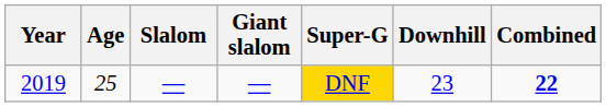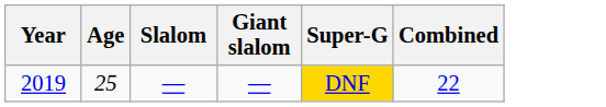 <table class=wikitable style="text-align:center">
 <tr>
 <th>  Year  </th>
 <th>Age</th>
 <th> Slalom </th>
 <th> Giant <br> slalom </th>
 <th>Super-G</th>
-<th>Downhill</th>
 <th>Combined</th>
 </tr>
 <tr>
 <td><a href='#'>2019</a></td>
 <td><em>25</em></td>
 <td><a href='#'>—</a></td>
 <td><a href='#'>—</a></td>
 <td style="background: gold;"><a href='#'>DNF</a></td>
-<td><a href='#'>23</a></td>
-<td><strong><a href='#'>22</a></strong></td>
+<td><a href='#'>22</a></td>
 </tr>
 </table>
